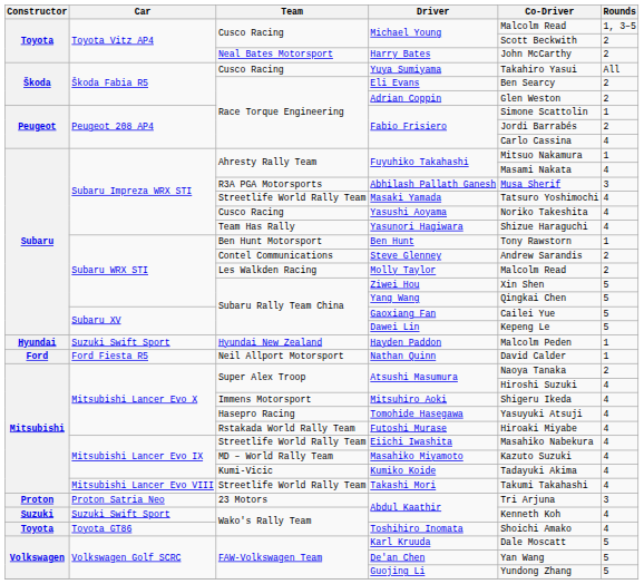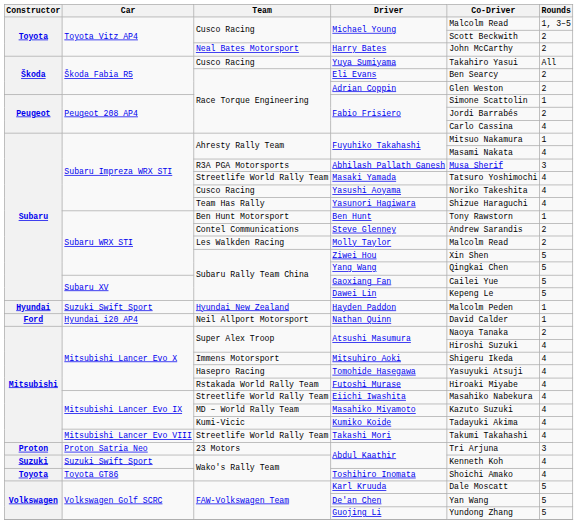 <table class="wikitable" style="font-size: 85%">
 <tr>
 <th>Constructor</th>
 <th>Car</th>
 <th>Team</th>
 <th>Driver</th>
 <th>Co-Driver</th>
 <th>Rounds</th>
 </tr>
 <tr>
 <th rowspan="3"><a href='#'>Toyota</a></th>
 <td rowspan="3"><a href='#'>Toyota Vitz AP4</a></td>
 <td rowspan="2"> Cusco Racing</td>
 <td rowspan="2"> <a href='#'>Michael Young</a></td>
 <td> Malcolm Read</td>
 <td>1, 3–5</td>
 </tr>
 <tr>
 <td> Scott Beckwith</td>
 <td>2</td>
 </tr>
 <tr>
 <td> <a href='#'>Neal Bates Motorsport</a></td>
 <td> <a href='#'>Harry Bates</a></td>
 <td> John McCarthy</td>
 <td>2</td>
 </tr>
 <tr>
 <th rowspan="3"><a href='#'>Škoda</a></th>
 <td rowspan="3"><a href='#'>Škoda Fabia R5</a></td>
 <td> Cusco Racing</td>
 <td> <a href='#'>Yuya Sumiyama</a></td>
 <td> Takahiro Yasui</td>
 <td>All</td>
 </tr>
 <tr>
 <td rowspan="5"> Race Torque Engineering</td>
 <td> <a href='#'>Eli Evans</a></td>
 <td> Ben Searcy</td>
 <td>2</td>
 </tr>
 <tr>
 <td> <a href='#'>Adrian Coppin</a></td>
 <td> Glen Weston</td>
 <td>2</td>
 </tr>
 <tr>
 <th rowspan="3"><a href='#'>Peugeot</a></th>
 <td rowspan="3"><a href='#'>Peugeot 208 AP4</a></td>
 <td rowspan="3"> <a href='#'>Fabio Frisiero</a></td>
 <td> Simone Scattolin</td>
 <td>1</td>
 </tr>
 <tr>
 <td> Jordi Barrabés</td>
 <td>2</td>
 </tr>
 <tr>
 <td> Carlo Cassina</td>
 <td>4</td>
 </tr>
 <tr>
 <th rowspan="13"><a href='#'>Subaru</a></th>
 <td rowspan="6"><a href='#'>Subaru Impreza WRX STI</a></td>
 <td rowspan="2"> Ahresty Rally Team</td>
 <td rowspan="2"> <a href='#'>Fuyuhiko Takahashi</a></td>
 <td> Mitsuo Nakamura</td>
 <td>1</td>
 </tr>
 <tr>
 <td> Masami Nakata</td>
 <td>4</td>
 </tr>
 <tr>
 <td> R3A PGA Motorsports</td>
 <td> <a href='#'>Abhilash Pallath Ganesh</a></td>
 <td> <a href='#'>Musa Sherif</a></td>
 <td>3</td>
 </tr>
 <tr>
 <td> Streetlife World Rally Team</td>
 <td> <a href='#'>Masaki Yamada</a></td>
 <td> Tatsuro Yoshimochi</td>
 <td>4</td>
 </tr>
 <tr>
 <td> Cusco Racing</td>
 <td> <a href='#'>Yasushi Aoyama</a></td>
 <td> Noriko Takeshita</td>
 <td>4</td>
 </tr>
 <tr>
 <td> Team Has Rally</td>
 <td> <a href='#'>Yasunori Hagiwara</a></td>
 <td> Shizue Haraguchi</td>
 <td>4</td>
 </tr>
 <tr>
 <td rowspan="5"><a href='#'>Subaru WRX STI</a></td>
 <td> Ben Hunt Motorsport</td>
 <td> <a href='#'>Ben Hunt</a></td>
 <td> Tony Rawstorn</td>
 <td>1</td>
 </tr>
 <tr>
 <td> Contel Communications</td>
 <td> <a href='#'>Steve Glenney</a></td>
 <td> Andrew Sarandis</td>
 <td>2</td>
 </tr>
 <tr>
 <td> Les Walkden Racing</td>
 <td> <a href='#'>Molly Taylor</a></td>
 <td> Malcolm Read</td>
 <td>2</td>
 </tr>
 <tr>
 <td rowspan="4"> Subaru Rally Team China</td>
 <td> <a href='#'>Ziwei Hou</a></td>
 <td> Xin Shen</td>
 <td>5</td>
 </tr>
 <tr>
 <td> <a href='#'>Yang Wang</a></td>
 <td> Qingkai Chen</td>
 <td>5</td>
 </tr>
 <tr>
 <td rowspan="2"><a href='#'>Subaru XV</a></td>
 <td> <a href='#'>Gaoxiang Fan</a></td>
 <td> Cailei Yue</td>
 <td>5</td>
 </tr>
 <tr>
 <td> <a href='#'>Dawei Lin</a></td>
 <td> Kepeng Le</td>
 <td>5</td>
 </tr>
 <tr>
 <th><a href='#'>Hyundai</a></th>
 <td><a href='#'>Suzuki Swift Sport</a></td>
 <td> <a href='#'>Hyundai New Zealand</a></td>
 <td> <a href='#'>Hayden Paddon</a></td>
 <td> Malcolm Peden</td>
 <td>1</td>
 </tr>
 <tr>
 <th><a href='#'>Ford</a></th>
-<td><a href='#'>Ford Fiesta R5</a></td>
+<td><a href='#'>Hyundai i20 AP4</a></td>
 <td> Neil Allport Motorsport</td>
 <td> <a href='#'>Nathan Quinn</a></td>
 <td> David Calder</td>
 <td>1</td>
 </tr>
 <tr>
 <th rowspan="9"><a href='#'>Mitsubishi</a></th>
 <td rowspan="5"><a href='#'>Mitsubishi Lancer Evo X</a></td>
 <td rowspan="2"> Super Alex Troop</td>
 <td rowspan="2"> <a href='#'>Atsushi Masumura</a></td>
 <td> Naoya Tanaka</td>
 <td>2</td>
 </tr>
 <tr>
 <td> Hiroshi Suzuki</td>
 <td>4</td>
 </tr>
 <tr>
 <td> Immens Motorsport</td>
 <td> <a href='#'>Mitsuhiro Aoki</a></td>
 <td> Shigeru Ikeda</td>
 <td>4</td>
 </tr>
 <tr>
 <td> Hasepro Racing</td>
 <td> <a href='#'>Tomohide Hasegawa</a></td>
 <td> Yasuyuki Atsuji</td>
 <td>4</td>
 </tr>
 <tr>
 <td> Rstakada World Rally Team</td>
 <td> <a href='#'>Futoshi Murase</a></td>
 <td> Hiroaki Miyabe</td>
 <td>4</td>
 </tr>
 <tr>
 <td rowspan="3"><a href='#'>Mitsubishi Lancer Evo IX</a></td>
 <td> Streetlife World Rally Team</td>
 <td> <a href='#'>Eiichi Iwashita</a></td>
 <td> Masahiko Nabekura</td>
 <td>4</td>
 </tr>
 <tr>
 <td> MD – World Rally Team</td>
 <td> <a href='#'>Masahiko Miyamoto</a></td>
 <td> Kazuto Suzuki</td>
 <td>4</td>
 </tr>
 <tr>
 <td> Kumi-Vicic</td>
 <td> <a href='#'>Kumiko Koide</a></td>
 <td> Tadayuki Akima</td>
 <td>4</td>
 </tr>
 <tr>
 <td><a href='#'>Mitsubishi Lancer Evo VIII</a></td>
 <td> Streetlife World Rally Team</td>
 <td> <a href='#'>Takashi Mori</a></td>
 <td> Takumi Takahashi</td>
 <td>4</td>
 </tr>
 <tr>
 <th><a href='#'>Proton</a></th>
 <td><a href='#'>Proton Satria Neo</a></td>
 <td> 23 Motors</td>
 <td rowspan="2"> <a href='#'>Abdul Kaathir</a></td>
 <td> Tri Arjuna</td>
 <td>3</td>
 </tr>
 <tr>
 <th><a href='#'>Suzuki</a></th>
 <td><a href='#'>Suzuki Swift Sport</a></td>
 <td rowspan="2"> Wako's Rally Team</td>
 <td> Kenneth Koh</td>
 <td>4</td>
 </tr>
 <tr>
 <th><a href='#'>Toyota</a></th>
 <td><a href='#'>Toyota GT86</a></td>
 <td> <a href='#'>Toshihiro Inomata</a></td>
 <td> Shoichi Amako</td>
 <td>4</td>
 </tr>
 <tr>
 <th rowspan="3"><a href='#'>Volkswagen</a></th>
 <td rowspan="3"><a href='#'>Volkswagen Golf SCRC</a></td>
 <td rowspan="3"> <a href='#'>FAW-Volkswagen Team</a></td>
 <td> <a href='#'>Karl Kruuda</a></td>
 <td> Dale Moscatt</td>
 <td>5</td>
 </tr>
 <tr>
 <td> <a href='#'>De'an Chen</a></td>
 <td> Yan Wang</td>
 <td>5</td>
 </tr>
 <tr>
 <td> <a href='#'>Guojing Li</a></td>
 <td> Yundong Zhang</td>
 <td>5</td>
 </tr>
 <tr>
 </tr>
 </table>
